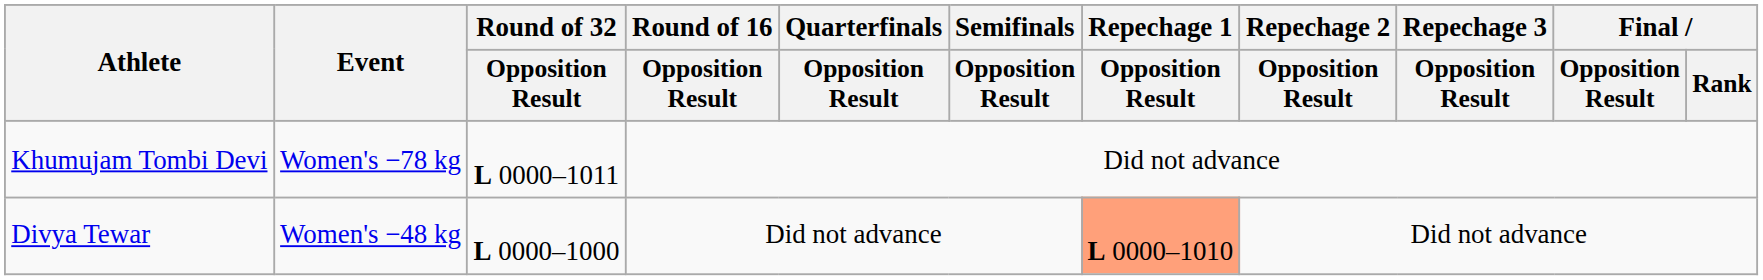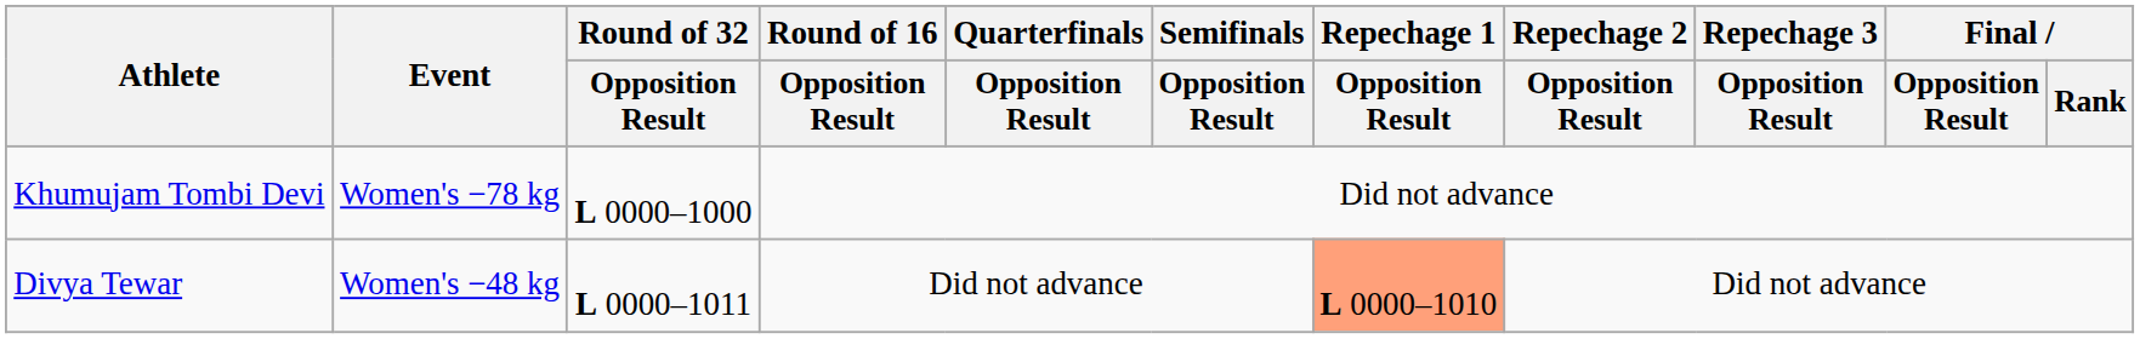 <table class="wikitable" style="font-size:90%">
 <tr>
 <th rowspan="2">Athlete</th>
 <th rowspan="2">Event</th>
 <th>Round of 32</th>
 <th>Round of 16</th>
 <th>Quarterfinals</th>
 <th>Semifinals</th>
 <th>Repechage 1</th>
 <th>Repechage 2</th>
 <th>Repechage 3</th>
 <th colspan=2>Final / </th>
 </tr>
 <tr style="font-size:95%">
 <th>Opposition<br>Result</th>
 <th>Opposition<br>Result</th>
 <th>Opposition<br>Result</th>
 <th>Opposition<br>Result</th>
 <th>Opposition<br>Result</th>
 <th>Opposition<br>Result</th>
 <th>Opposition<br>Result</th>
 <th>Opposition<br>Result</th>
 <th>Rank</th>
 </tr>
 <tr align=center>
 <td align=left><a href='#'>Khumujam Tombi Devi</a></td>
 <td align=left><a href='#'>Women's −78 kg</a></td>
-<td><br><strong>L</strong> 0000–1011</td>
+<td><br><strong>L</strong> 0000–1000</td>
 <td colspan=8>Did not advance</td>
 </tr>
 <tr align=center>
 <td align=left><a href='#'>Divya Tewar</a></td>
 <td align=left><a href='#'>Women's −48 kg</a></td>
-<td><br><strong>L</strong> 0000–1000</td>
+<td><br><strong>L</strong> 0000–1011</td>
 <td colspan=3>Did not advance</td>
 <td style="background: lightsalmon;"><br><strong>L</strong> 0000–1010</td>
 <td colspan=4>Did not advance</td>
 </tr>
 </table>
